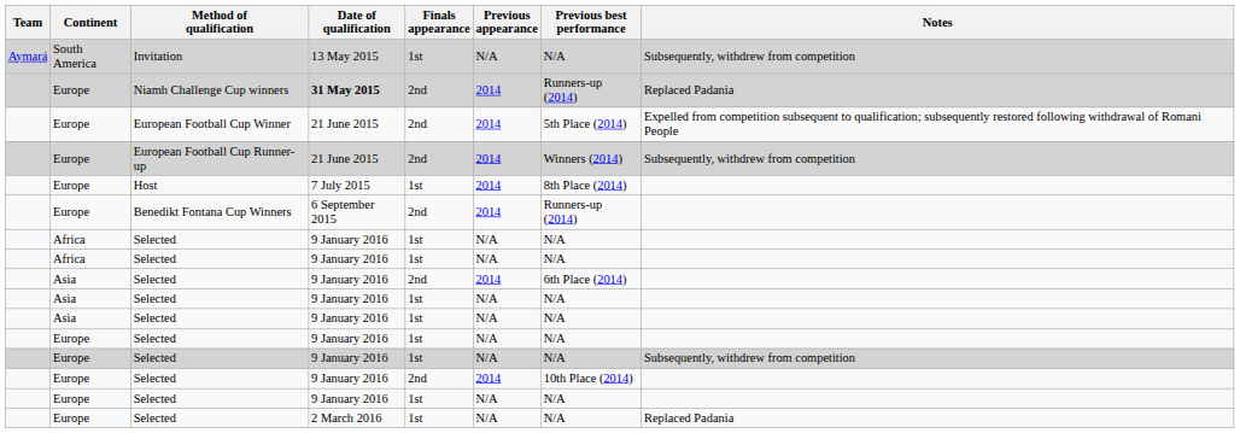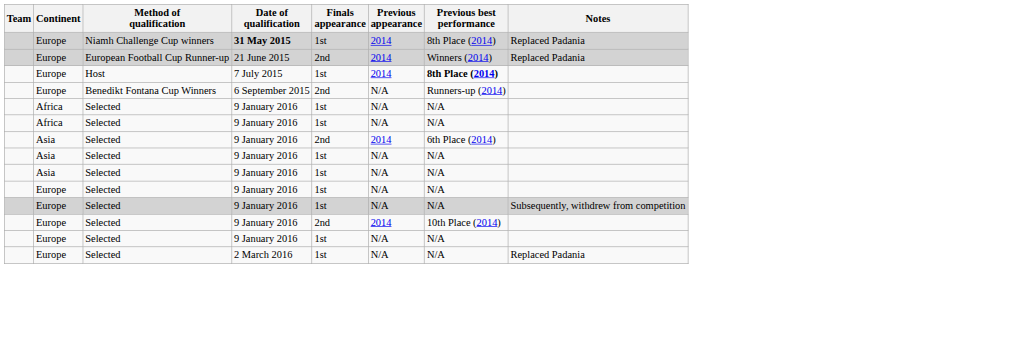 <table class="wikitable sortable" style="text-align: left;">
 <tr>
 <th>Team</th>
 <th>Continent</th>
 <th>Method of<br>qualification</th>
 <th>Date of<br>qualification</th>
 <th>Finals<br>appearance</th>
 <th>Previous<br>appearance</th>
 <th>Previous best<br>performance</th>
 <th>Notes</th>
 </tr>
 <tr bgcolor=lightgrey>
-<td> <a href='#'>Aymará</a></td>
-<td>South America</td>
-<td>Invitation</td>
-<td>13 May 2015</td>
-<td>1st</td>
-<td>N/A</td>
-<td>N/A</td>
-<td>Subsequently, withdrew from competition</td>
-</tr>
-<tr bgcolor=lightgrey>
 <td></td>
 <td>Europe</td>
 <td>Niamh Challenge Cup winners</td>
 <td><strong>31 May 2015</strong></td>
-<td>2nd</td>
+<td>1st</td>
 <td><a href='#'>2014</a></td>
-<td>Runners-up (<a href='#'>2014</a>)</td>
+<td>8th Place (<a href='#'>2014</a>)</td>
 <td>Replaced Padania</td>
-</tr>
-<tr>
-<td></td>
-<td>Europe</td>
-<td>European Football Cup Winner</td>
-<td>21 June 2015</td>
-<td>2nd</td>
-<td><a href='#'>2014</a></td>
-<td>5th Place (<a href='#'>2014</a>)</td>
-<td>Expelled from competition subsequent to qualification; subsequently restored following withdrawal of Romani People</td>
 </tr>
 <tr bgcolor=lightgrey>
 <td></td>
 <td>Europe</td>
 <td>European Football Cup Runner-up</td>
 <td>21 June 2015</td>
 <td>2nd</td>
 <td><a href='#'>2014</a></td>
 <td>Winners (<a href='#'>2014</a>)</td>
-<td>Subsequently, withdrew from competition</td>
+<td>Replaced Padania</td>
 </tr>
 <tr>
 <td></td>
 <td>Europe</td>
 <td>Host</td>
 <td>7 July 2015</td>
 <td>1st</td>
 <td><a href='#'>2014</a></td>
-<td>8th Place (<a href='#'>2014</a>)</td>
+<td><strong>8th Place (<a href='#'>2014</a>)</strong></td>
 <td></td>
 </tr>
 <tr>
 <td></td>
 <td>Europe</td>
 <td>Benedikt Fontana Cup Winners</td>
 <td>6 September 2015</td>
 <td>2nd</td>
-<td><a href='#'>2014</a></td>
+<td>N/A</td>
 <td>Runners-up (<a href='#'>2014</a>)</td>
 <td></td>
 </tr>
 <tr>
 <td></td>
 <td>Africa</td>
 <td>Selected</td>
 <td>9 January 2016</td>
 <td>1st</td>
 <td>N/A</td>
 <td>N/A</td>
 <td></td>
 </tr>
 <tr>
 <td></td>
 <td>Africa</td>
 <td>Selected</td>
 <td>9 January 2016</td>
 <td>1st</td>
 <td>N/A</td>
 <td>N/A</td>
 <td></td>
 </tr>
 <tr>
 <td></td>
 <td>Asia</td>
 <td>Selected</td>
 <td>9 January 2016</td>
 <td>2nd</td>
 <td><a href='#'>2014</a></td>
 <td>6th Place (<a href='#'>2014</a>)</td>
 <td></td>
 </tr>
 <tr>
 <td></td>
 <td>Asia</td>
 <td>Selected</td>
 <td>9 January 2016</td>
 <td>1st</td>
 <td>N/A</td>
 <td>N/A</td>
 <td></td>
 </tr>
 <tr>
 <td></td>
 <td>Asia</td>
 <td>Selected</td>
 <td>9 January 2016</td>
 <td>1st</td>
 <td>N/A</td>
 <td>N/A</td>
 <td></td>
 </tr>
 <tr>
 <td></td>
 <td>Europe</td>
 <td>Selected</td>
 <td>9 January 2016</td>
 <td>1st</td>
 <td>N/A</td>
 <td>N/A</td>
 <td></td>
 </tr>
 <tr bgcolor=lightgrey>
 <td></td>
 <td>Europe</td>
 <td>Selected</td>
 <td>9 January 2016</td>
 <td>1st</td>
 <td>N/A</td>
 <td>N/A</td>
 <td>Subsequently, withdrew from competition</td>
 </tr>
 <tr>
 <td></td>
 <td>Europe</td>
 <td>Selected</td>
 <td>9 January 2016</td>
 <td>2nd</td>
 <td><a href='#'>2014</a></td>
 <td>10th Place (<a href='#'>2014</a>)</td>
 <td></td>
 </tr>
 <tr>
 <td></td>
 <td>Europe</td>
 <td>Selected</td>
 <td>9 January 2016</td>
 <td>1st</td>
 <td>N/A</td>
 <td>N/A</td>
 <td></td>
 </tr>
 <tr>
 <td></td>
 <td>Europe</td>
 <td>Selected</td>
 <td>2 March 2016</td>
 <td>1st</td>
 <td>N/A</td>
 <td>N/A</td>
 <td>Replaced Padania</td>
 </tr>
 </table>
